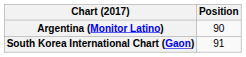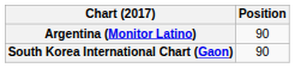 <table class="wikitable sortable plainrowheaders" style="text-align:center;">
 <tr>
 <th>Chart (2017)</th>
 <th>Position</th>
 </tr>
 <tr>
 <th scope="row">Argentina (<a href='#'>Monitor Latino</a>)</th>
 <td>90</td>
 </tr>
 <tr>
 <th scope="row">South Korea International Chart (<a href='#'>Gaon</a>)</th>
-<td>91</td>
+<td>90</td>
 </tr>
 </table>
